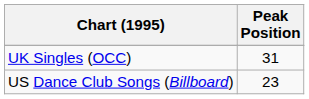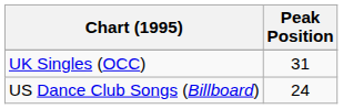 <table class="wikitable sortable">
 <tr>
 <th>Chart (1995)</th>
 <th>Peak<br>Position</th>
 </tr>
 <tr>
 </tr>
 <tr>
 </tr>
 <tr>
 <td><a href='#'>UK Singles</a> (<a href='#'>OCC</a>)</td>
 <td align="center">31</td>
 </tr>
 <tr>
 <td>US <a href='#'>Dance Club Songs</a> (<em><a href='#'>Billboard</a></em>)</td>
-<td align="center">23</td>
+<td align="center">24</td>
 </tr>
 </table>
